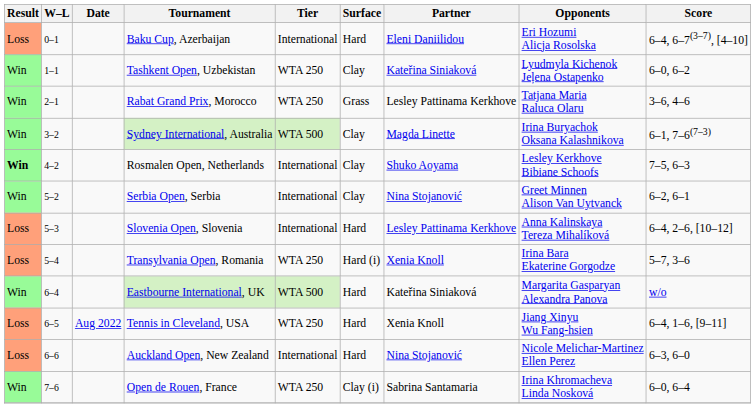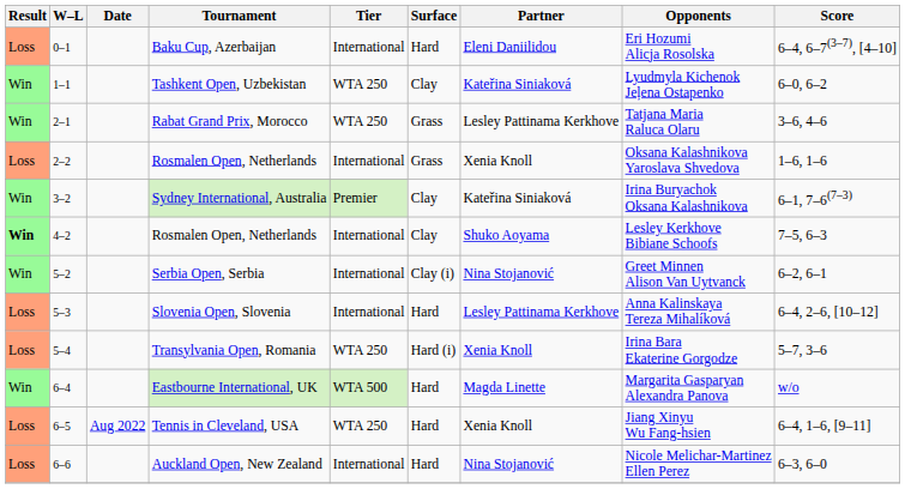 <table class="sortable wikitable">
 <tr>
 <th>Result</th>
 <th class="unsortable">W–L</th>
 <th>Date</th>
 <th>Tournament</th>
 <th>Tier</th>
 <th>Surface</th>
 <th>Partner</th>
 <th>Opponents</th>
 <th class="unsortable">Score</th>
 </tr>
 <tr>
 <td style="background:#ffa07a;">Loss</td>
 <td><small>0–1</small></td>
 <td><a href='#'></a></td>
 <td><a href='#'>Baku Cup</a>, Azerbaijan</td>
 <td>International</td>
 <td>Hard</td>
 <td> <a href='#'>Eleni Daniilidou</a></td>
 <td> <a href='#'>Eri Hozumi</a> <br>  <a href='#'>Alicja Rosolska</a></td>
 <td>6–4, 6–7<sup>(3–7)</sup>, [4–10]</td>
 </tr>
 <tr>
 <td style="background:#98fb98;">Win</td>
 <td><small>1–1</small></td>
 <td><a href='#'></a></td>
 <td><a href='#'>Tashkent Open</a>, Uzbekistan</td>
 <td>WTA 250</td>
 <td>Clay</td>
 <td> <a href='#'>Kateřina Siniaková</a></td>
 <td> <a href='#'>Lyudmyla Kichenok</a> <br>  <a href='#'>Jeļena Ostapenko</a></td>
 <td>6–0, 6–2</td>
 </tr>
 <tr>
 <td style="background:#98fb98;">Win</td>
 <td><small>2–1</small></td>
 <td><a href='#'></a></td>
 <td><a href='#'>Rabat Grand Prix</a>, Morocco</td>
 <td>WTA 250</td>
 <td>Grass</td>
 <td> Lesley Pattinama Kerkhove</td>
 <td> <a href='#'>Tatjana Maria</a> <br>  <a href='#'>Raluca Olaru</a></td>
 <td>3–6, 4–6</td>
 </tr>
 <tr>
+<td style="background:#ffa07a;">Loss</td>
+<td><small>2–2</small></td>
+<td><a href='#'></a></td>
+<td><a href='#'>Rosmalen Open</a>, Netherlands</td>
+<td>International</td>
+<td>Grass</td>
+<td> Xenia Knoll</td>
+<td> <a href='#'>Oksana Kalashnikova</a> <br>  <a href='#'>Yaroslava Shvedova</a></td>
+<td>1–6, 1–6</td>
+</tr>
+<tr>
 <td style="background:#98fb98;">Win</td>
 <td><small>3–2</small></td>
 <td><a href='#'></a></td>
 <td style="background:#d4f1c5;"><a href='#'>Sydney International</a>, Australia</td>
-<td style="background:#d4f1c5;">WTA 500</td>
+<td style="background:#d4f1c5;">Premier</td>
 <td>Clay</td>
-<td> <a href='#'>Magda Linette</a></td>
+<td> Kateřina Siniaková</td>
 <td> <a href='#'>Irina Buryachok</a> <br>  <a href='#'>Oksana Kalashnikova</a></td>
 <td>6–1, 7–6<sup>(7–3)</sup></td>
 </tr>
 <tr>
 <td style="background:#98fb98;"><strong>Win</strong></td>
 <td><small>4–2</small></td>
 <td><a href='#'></a></td>
 <td>Rosmalen Open, Netherlands</td>
 <td>International</td>
 <td>Clay</td>
 <td> <a href='#'>Shuko Aoyama</a></td>
 <td> <a href='#'>Lesley Kerkhove</a> <br>  <a href='#'>Bibiane Schoofs</a></td>
 <td>7–5, 6–3</td>
 </tr>
 <tr>
 <td style="background:#98fb98;">Win</td>
 <td><small>5–2</small></td>
 <td><a href='#'></a></td>
 <td><a href='#'>Serbia Open</a>, Serbia</td>
 <td>International</td>
-<td>Clay</td>
+<td>Clay (i)</td>
 <td> <a href='#'>Nina Stojanović</a></td>
 <td> <a href='#'>Greet Minnen</a> <br>  <a href='#'>Alison Van Uytvanck</a></td>
 <td>6–2, 6–1</td>
 </tr>
 <tr>
 <td style="background:#ffa07a;">Loss</td>
 <td><small>5–3</small></td>
 <td><a href='#'></a></td>
 <td><a href='#'>Slovenia Open</a>, Slovenia</td>
 <td>International</td>
 <td>Hard</td>
 <td> <a href='#'>Lesley Pattinama Kerkhove</a></td>
 <td> <a href='#'>Anna Kalinskaya</a> <br>  <a href='#'>Tereza Mihalíková</a></td>
 <td>6–4, 2–6, [10–12]</td>
 </tr>
 <tr>
 <td style="background:#ffa07a;">Loss</td>
 <td><small>5–4</small></td>
 <td><a href='#'></a></td>
 <td><a href='#'>Transylvania Open</a>, Romania</td>
 <td>WTA 250</td>
 <td>Hard (i)</td>
 <td> <a href='#'>Xenia Knoll</a></td>
 <td> <a href='#'>Irina Bara</a> <br>  <a href='#'>Ekaterine Gorgodze</a></td>
 <td>5–7, 3–6</td>
 </tr>
 <tr>
 <td style="background:#98fb98;">Win</td>
 <td><small>6–4</small></td>
 <td><a href='#'></a></td>
 <td style="background:#d4f1c5;"><a href='#'>Eastbourne International</a>, UK</td>
 <td style="background:#d4f1c5;">WTA 500</td>
 <td>Hard</td>
-<td> Kateřina Siniaková</td>
+<td> <a href='#'>Magda Linette</a></td>
 <td> <a href='#'>Margarita Gasparyan</a> <br>  <a href='#'>Alexandra Panova</a></td>
 <td><a href='#'>w/o</a></td>
 </tr>
 <tr>
 <td style="background:#ffa07a;">Loss</td>
 <td><small>6–5</small></td>
 <td><a href='#'>Aug 2022</a></td>
 <td><a href='#'>Tennis in Cleveland</a>, USA</td>
 <td>WTA 250</td>
 <td>Hard</td>
 <td> Xenia Knoll</td>
 <td> <a href='#'>Jiang Xinyu</a> <br>  <a href='#'>Wu Fang-hsien</a></td>
 <td>6–4, 1–6, [9–11]</td>
 </tr>
 <tr>
 <td style="background:#ffa07a;">Loss</td>
 <td><small>6–6</small></td>
 <td><a href='#'></a></td>
 <td><a href='#'>Auckland Open</a>, New Zealand</td>
 <td>International</td>
 <td>Hard</td>
 <td> <a href='#'>Nina Stojanović</a></td>
 <td> <a href='#'>Nicole Melichar-Martinez</a> <br>  <a href='#'>Ellen Perez</a></td>
 <td>6–3, 6–0</td>
 </tr>
 <tr>
-<td style="background:#98fb98;">Win</td>
-<td><small>7–6</small></td>
-<td><a href='#'></a></td>
-<td><a href='#'>Open de Rouen</a>, France</td>
-<td>WTA 250</td>
-<td>Clay (i)</td>
-<td> Sabrina Santamaria</td>
-<td> <a href='#'>Irina Khromacheva</a> <br>  <a href='#'>Linda Nosková</a></td>
-<td>6–0, 6–4</td>
-</tr>
-<tr>
 </tr>
 </table>
